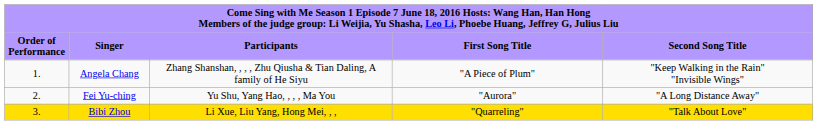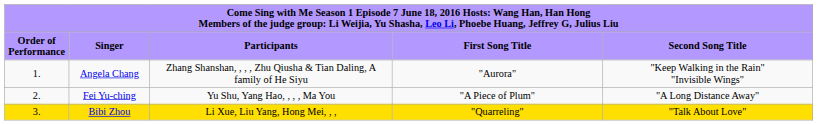 <table class="wikitable sortable mw-collapsible" width="100%" style="text-align:center">
 <tr style="background:#B399FF">
 <td colspan="5"><div><strong>Come Sing with Me Season 1 Episode 7 June 18, 2016 Hosts: Wang Han, Han Hong<br>Members of the judge group: Li Weijia, Yu Shasha, <a href='#'>Leo Li</a>, Phoebe Huang, Jeffrey G, Julius Liu</strong></div></td>
 </tr>
 <tr style="background:#B399FF">
 <td style="width:8%"><strong>Order of Performance</strong></td>
 <td style="width:10%"><strong>Singer</strong></td>
 <td style="width:30%"><strong>Participants</strong></td>
 <td style="width:26%"><strong>First Song Title</strong></td>
 <td style="width:26%"><strong>Second Song Title</strong></td>
 </tr>
 <tr>
 <td>1.</td>
 <td><a href='#'>Angela Chang</a></td>
 <td>Zhang Shanshan, , , , Zhu Qiusha & Tian Daling, A family of He Siyu</td>
-<td>"A Piece of Plum"</td>
+<td>"Aurora"</td>
 <td>"Keep Walking in the Rain" <br> "Invisible Wings"</td>
 </tr>
 <tr>
 <td>2.</td>
 <td><a href='#'>Fei Yu-ching</a></td>
 <td>Yu Shu, Yang Hao, , , , Ma You</td>
-<td>"Aurora"</td>
+<td>"A Piece of Plum"</td>
 <td>"A Long Distance Away"</td>
 </tr>
 <tr style="background:#FFDF00">
 <td>3.</td>
 <td><a href='#'>Bibi Zhou</a></td>
 <td>Li Xue, Liu Yang, Hong Mei, , , </td>
 <td>"Quarreling"</td>
 <td>"Talk About Love"</td>
 </tr>
 </table>
